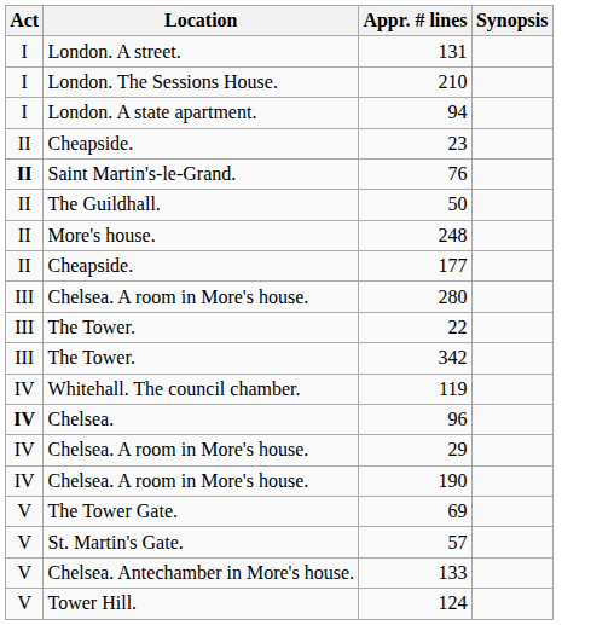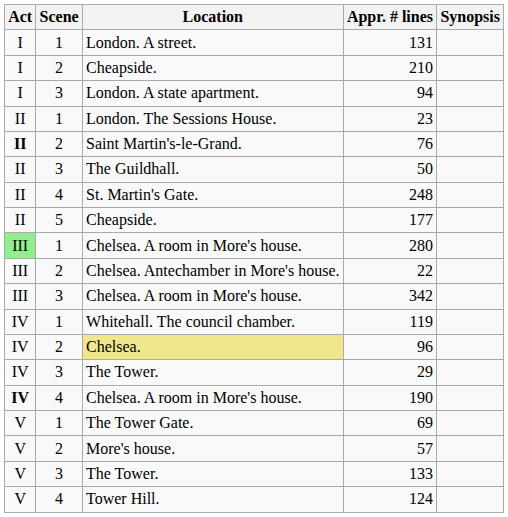 <table class="wikitable">
 <tr>
 <th>Act</th>
+<th data-sort-type="number">Scene</th>
 <th>Location</th>
 <th data-sort-type="number">Appr. # lines</th>
 <th>Synopsis</th>
 </tr>
 <tr>
 <td style="text-align:center;">I</td>
+<td style="text-align:center;">1</td>
 <td>London. A street.</td>
 <td style="text-align:right;">131</td>
 <td></td>
 </tr>
 <tr>
 <td style="text-align:center;">I</td>
-<td>London. The Sessions House.</td>
+<td style="text-align:center;">2</td>
+<td>Cheapside.</td>
 <td style="text-align:right;">210</td>
 <td></td>
 </tr>
 <tr>
 <td style="text-align:center;">I</td>
+<td style="text-align:center;">3</td>
 <td>London. A state apartment.</td>
 <td style="text-align:right;">94</td>
 <td></td>
 </tr>
 <tr>
 <td style="text-align:center;">II</td>
-<td>Cheapside.</td>
+<td style="text-align:center;">1</td>
+<td>London. The Sessions House.</td>
 <td style="text-align:right;">23</td>
 <td></td>
 </tr>
 <tr>
 <td style="text-align:center;"><strong>II</strong></td>
+<td style="text-align:center;">2</td>
 <td>Saint Martin's-le-Grand.</td>
 <td style="text-align:right;">76</td>
 <td></td>
 </tr>
 <tr>
 <td style="text-align:center;">II</td>
+<td style="text-align:center;">3</td>
 <td>The Guildhall.</td>
 <td style="text-align:right;">50</td>
 <td></td>
 </tr>
 <tr>
 <td style="text-align:center;">II</td>
-<td>More's house.</td>
+<td style="text-align:center;">4</td>
+<td>St. Martin's Gate.</td>
 <td style="text-align:right;">248</td>
 <td></td>
 </tr>
 <tr>
 <td style="text-align:center;">II</td>
+<td style="text-align:center;">5</td>
 <td>Cheapside.</td>
 <td style="text-align:right;">177</td>
 <td></td>
 </tr>
 <tr>
-<td style="text-align:center;">III</td>
+<td style="background: lightgreen; text-align:center;">III</td>
+<td style="text-align:center;">1</td>
 <td>Chelsea. A room in More's house.</td>
 <td style="text-align:right;">280</td>
 <td></td>
 </tr>
 <tr>
 <td style="text-align:center;">III</td>
-<td>The Tower.</td>
+<td style="text-align:center;">2</td>
+<td>Chelsea. Antechamber in More's house.</td>
 <td style="text-align:right;">22</td>
 <td></td>
 </tr>
 <tr>
 <td style="text-align:center;">III</td>
-<td>The Tower.</td>
+<td style="text-align:center;">3</td>
+<td>Chelsea. A room in More's house.</td>
 <td style="text-align:right;">342</td>
 <td></td>
 </tr>
 <tr>
 <td style="text-align:center;">IV</td>
+<td style="text-align:center;">1</td>
 <td>Whitehall. The council chamber.</td>
 <td style="text-align:right;">119</td>
 <td></td>
 </tr>
 <tr>
-<td style="text-align:center;"><strong>IV</strong></td>
-<td>Chelsea.</td>
+<td style="text-align:center;">IV</td>
+<td style="text-align:center;">2</td>
+<td style="background: khaki;">Chelsea.</td>
 <td style="text-align:right;">96</td>
 <td></td>
 </tr>
 <tr>
 <td style="text-align:center;">IV</td>
-<td>Chelsea. A room in More's house.</td>
+<td style="text-align:center;">3</td>
+<td>The Tower.</td>
 <td style="text-align:right;">29</td>
 <td></td>
 </tr>
 <tr>
-<td style="text-align:center;">IV</td>
+<td style="text-align:center;"><strong>IV</strong></td>
+<td style="text-align:center;">4</td>
 <td>Chelsea. A room in More's house.</td>
 <td style="text-align:right;">190</td>
 <td></td>
 </tr>
 <tr>
 <td style="text-align:center;">V</td>
+<td style="text-align:center;">1</td>
 <td>The Tower Gate.</td>
 <td style="text-align:right;">69</td>
 <td></td>
 </tr>
 <tr>
 <td style="text-align:center;">V</td>
-<td>St. Martin's Gate.</td>
+<td style="text-align:center;">2</td>
+<td>More's house.</td>
 <td style="text-align:right;">57</td>
 <td></td>
 </tr>
 <tr>
 <td style="text-align:center;">V</td>
-<td>Chelsea. Antechamber in More's house.</td>
+<td style="text-align:center;">3</td>
+<td>The Tower.</td>
 <td style="text-align:right;">133</td>
 <td></td>
 </tr>
 <tr>
 <td style="text-align:center;">V</td>
+<td style="text-align:center;">4</td>
 <td>Tower Hill.</td>
 <td style="text-align:right;">124</td>
 <td></td>
 </tr>
 </table>
